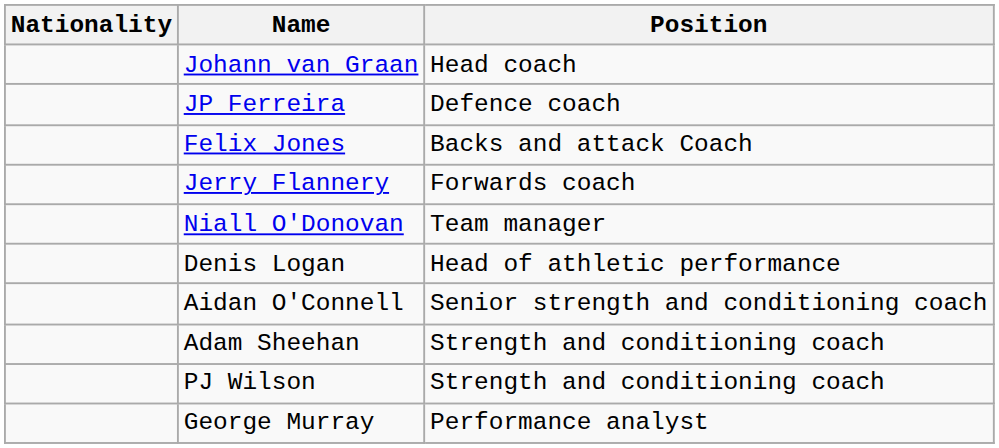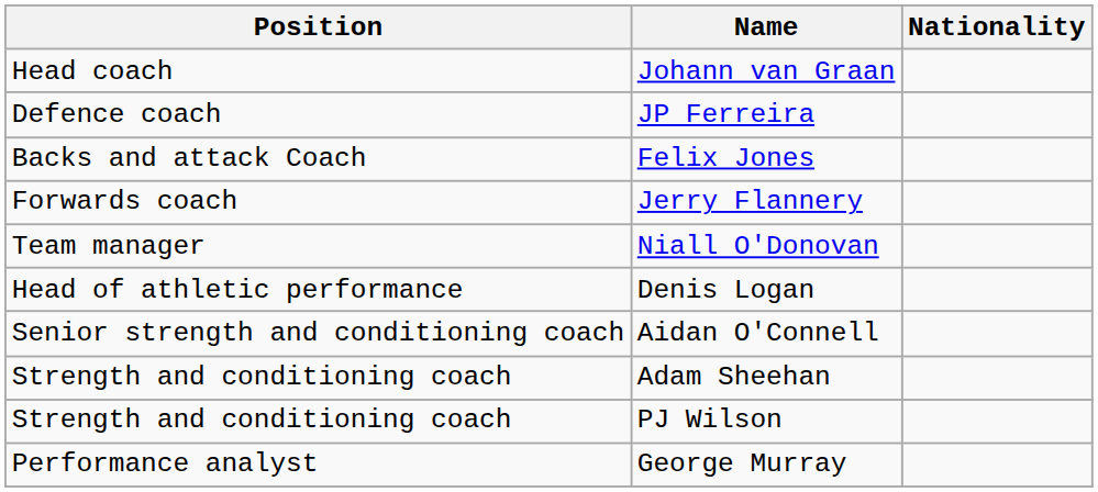 <table class="wikitable">
 <tr>
+<th>Position</th>
+<th>Name</th>
 <th>Nationality</th>
-<th>Name</th>
-<th>Position</th>
 </tr>
 <tr>
+<td>Head coach</td>
+<td><a href='#'>Johann van Graan</a></td>
 <td></td>
-<td><a href='#'>Johann van Graan</a></td>
-<td>Head coach</td>
 </tr>
 <tr>
+<td>Defence coach</td>
+<td><a href='#'>JP Ferreira</a></td>
 <td></td>
-<td><a href='#'>JP Ferreira</a></td>
-<td>Defence coach</td>
 </tr>
 <tr>
+<td>Backs and attack Coach</td>
+<td><a href='#'>Felix Jones</a></td>
 <td></td>
-<td><a href='#'>Felix Jones</a></td>
-<td>Backs and attack Coach</td>
 </tr>
 <tr>
+<td>Forwards coach</td>
+<td><a href='#'>Jerry Flannery</a></td>
 <td></td>
-<td><a href='#'>Jerry Flannery</a></td>
-<td>Forwards coach</td>
 </tr>
 <tr>
+<td>Team manager</td>
+<td><a href='#'>Niall O'Donovan</a></td>
 <td></td>
-<td><a href='#'>Niall O'Donovan</a></td>
-<td>Team manager</td>
 </tr>
 <tr>
+<td>Head of athletic performance</td>
+<td>Denis Logan</td>
 <td></td>
-<td>Denis Logan</td>
-<td>Head of athletic performance</td>
 </tr>
 <tr>
+<td>Senior strength and conditioning coach</td>
+<td>Aidan O'Connell</td>
 <td></td>
-<td>Aidan O'Connell</td>
-<td>Senior strength and conditioning coach</td>
 </tr>
 <tr>
+<td>Strength and conditioning coach</td>
+<td>Adam Sheehan</td>
 <td></td>
-<td>Adam Sheehan</td>
-<td>Strength and conditioning coach</td>
 </tr>
 <tr>
+<td>Strength and conditioning coach</td>
+<td>PJ Wilson</td>
 <td></td>
-<td>PJ Wilson</td>
-<td>Strength and conditioning coach</td>
 </tr>
 <tr>
+<td>Performance analyst</td>
+<td>George Murray</td>
 <td></td>
-<td>George Murray</td>
-<td>Performance analyst</td>
 </tr>
 </table>
